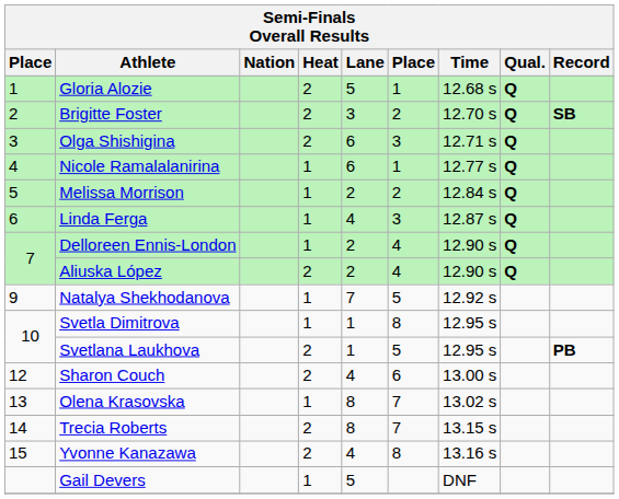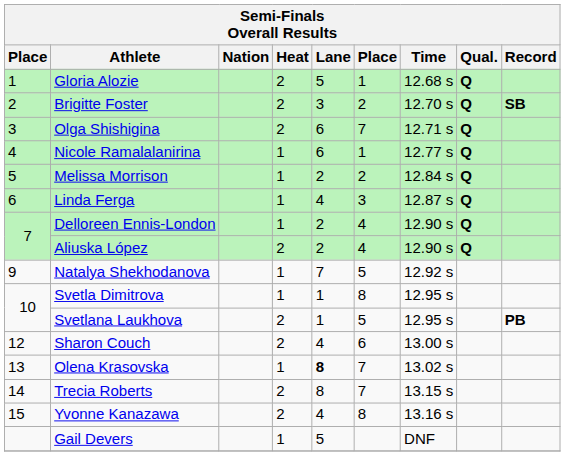 <table class="wikitable sortable">
 <tr>
 <th colspan=10>Semi-Finals <br> Overall Results</th>
 </tr>
 <tr>
 <th>Place</th>
 <th>Athlete</th>
 <th>Nation</th>
 <th>Heat</th>
 <th>Lane</th>
 <th>Place</th>
 <th>Time</th>
 <th>Qual.</th>
 <th>Record</th>
 </tr>
 <tr bgcolor = "bbf3bb">
 <td>1</td>
 <td align="left"><a href='#'>Gloria Alozie</a></td>
 <td align="left"></td>
 <td>2</td>
 <td>5</td>
 <td>1</td>
 <td>12.68 s</td>
 <td><strong>Q</strong></td>
 <td></td>
 </tr>
 <tr bgcolor = "bbf3bb">
 <td>2</td>
 <td align="left"><a href='#'>Brigitte Foster</a></td>
 <td align="left"></td>
 <td>2</td>
 <td>3</td>
 <td>2</td>
 <td>12.70 s</td>
 <td><strong>Q</strong></td>
 <td><strong>SB</strong></td>
 </tr>
 <tr bgcolor = "bbf3bb">
 <td>3</td>
 <td align="left"><a href='#'>Olga Shishigina</a></td>
 <td align="left"></td>
 <td>2</td>
 <td>6</td>
-<td>3</td>
+<td>7</td>
 <td>12.71 s</td>
 <td><strong>Q</strong></td>
 <td></td>
 </tr>
 <tr bgcolor = "bbf3bb">
 <td>4</td>
 <td align="left"><a href='#'>Nicole Ramalalanirina</a></td>
 <td align="left"></td>
 <td>1</td>
 <td>6</td>
 <td>1</td>
 <td>12.77 s</td>
 <td><strong>Q</strong></td>
 <td></td>
 </tr>
 <tr bgcolor = "bbf3bb">
 <td>5</td>
 <td align="left"><a href='#'>Melissa Morrison</a></td>
 <td align="left"></td>
 <td>1</td>
 <td>2</td>
 <td>2</td>
 <td>12.84 s</td>
 <td><strong>Q</strong></td>
 <td></td>
 </tr>
 <tr bgcolor = "bbf3bb">
 <td>6</td>
 <td align="left"><a href='#'>Linda Ferga</a></td>
 <td align="left"></td>
 <td>1</td>
 <td>4</td>
 <td>3</td>
 <td>12.87 s</td>
 <td><strong>Q </strong></td>
 <td></td>
 </tr>
 <tr bgcolor = "bbf3bb">
 <td rowspan=2 align="center">7</td>
 <td align="left"><a href='#'>Delloreen Ennis-London</a></td>
 <td align="left"></td>
 <td>1</td>
 <td>2</td>
 <td>4</td>
 <td>12.90 s</td>
 <td><strong>Q</strong></td>
 <td></td>
 </tr>
 <tr bgcolor = "bbf3bb">
 <td align="left"><a href='#'>Aliuska López</a></td>
 <td align="left"></td>
 <td>2</td>
 <td>2</td>
 <td>4</td>
 <td>12.90 s</td>
 <td><strong>Q</strong></td>
 <td></td>
 </tr>
 <tr>
 <td>9</td>
 <td align="left"><a href='#'>Natalya Shekhodanova</a></td>
 <td align="left"></td>
 <td>1</td>
 <td>7</td>
 <td>5</td>
 <td>12.92 s</td>
 <td></td>
 <td></td>
 </tr>
 <tr>
 <td rowspan=2 align="center">10</td>
 <td align="left"><a href='#'>Svetla Dimitrova</a></td>
 <td align="left"></td>
 <td>1</td>
 <td>1</td>
 <td>8</td>
 <td>12.95 s</td>
 <td></td>
 <td></td>
 </tr>
 <tr>
 <td align="left"><a href='#'>Svetlana Laukhova</a></td>
 <td align="left"></td>
 <td>2</td>
 <td>1</td>
 <td>5</td>
 <td>12.95 s</td>
 <td></td>
 <td><strong>PB</strong></td>
 </tr>
 <tr>
 <td>12</td>
 <td align="left"><a href='#'>Sharon Couch</a></td>
 <td align="left"></td>
 <td>2</td>
 <td>4</td>
 <td>6</td>
 <td>13.00 s</td>
 <td></td>
 <td></td>
 </tr>
 <tr>
 <td>13</td>
 <td align="left"><a href='#'>Olena Krasovska</a></td>
 <td align="left"></td>
 <td>1</td>
-<td>8</td>
+<td><strong>8</strong></td>
 <td>7</td>
 <td>13.02 s</td>
 <td></td>
 <td></td>
 </tr>
 <tr>
 <td>14</td>
 <td align="left"><a href='#'>Trecia Roberts</a></td>
 <td align="left"></td>
 <td>2</td>
 <td>8</td>
 <td>7</td>
 <td>13.15 s</td>
 <td></td>
 <td></td>
 </tr>
 <tr>
 <td>15</td>
 <td align="left"><a href='#'>Yvonne Kanazawa</a></td>
 <td align="left"></td>
 <td>2</td>
 <td>4</td>
 <td>8</td>
 <td>13.16 s</td>
 <td></td>
 <td></td>
 </tr>
 <tr>
 <td></td>
 <td align="left"><a href='#'>Gail Devers</a></td>
 <td align="left"></td>
 <td>1</td>
 <td>5</td>
 <td></td>
 <td>DNF</td>
 <td></td>
 <td></td>
 </tr>
 <tr>
 </tr>
 </table>
